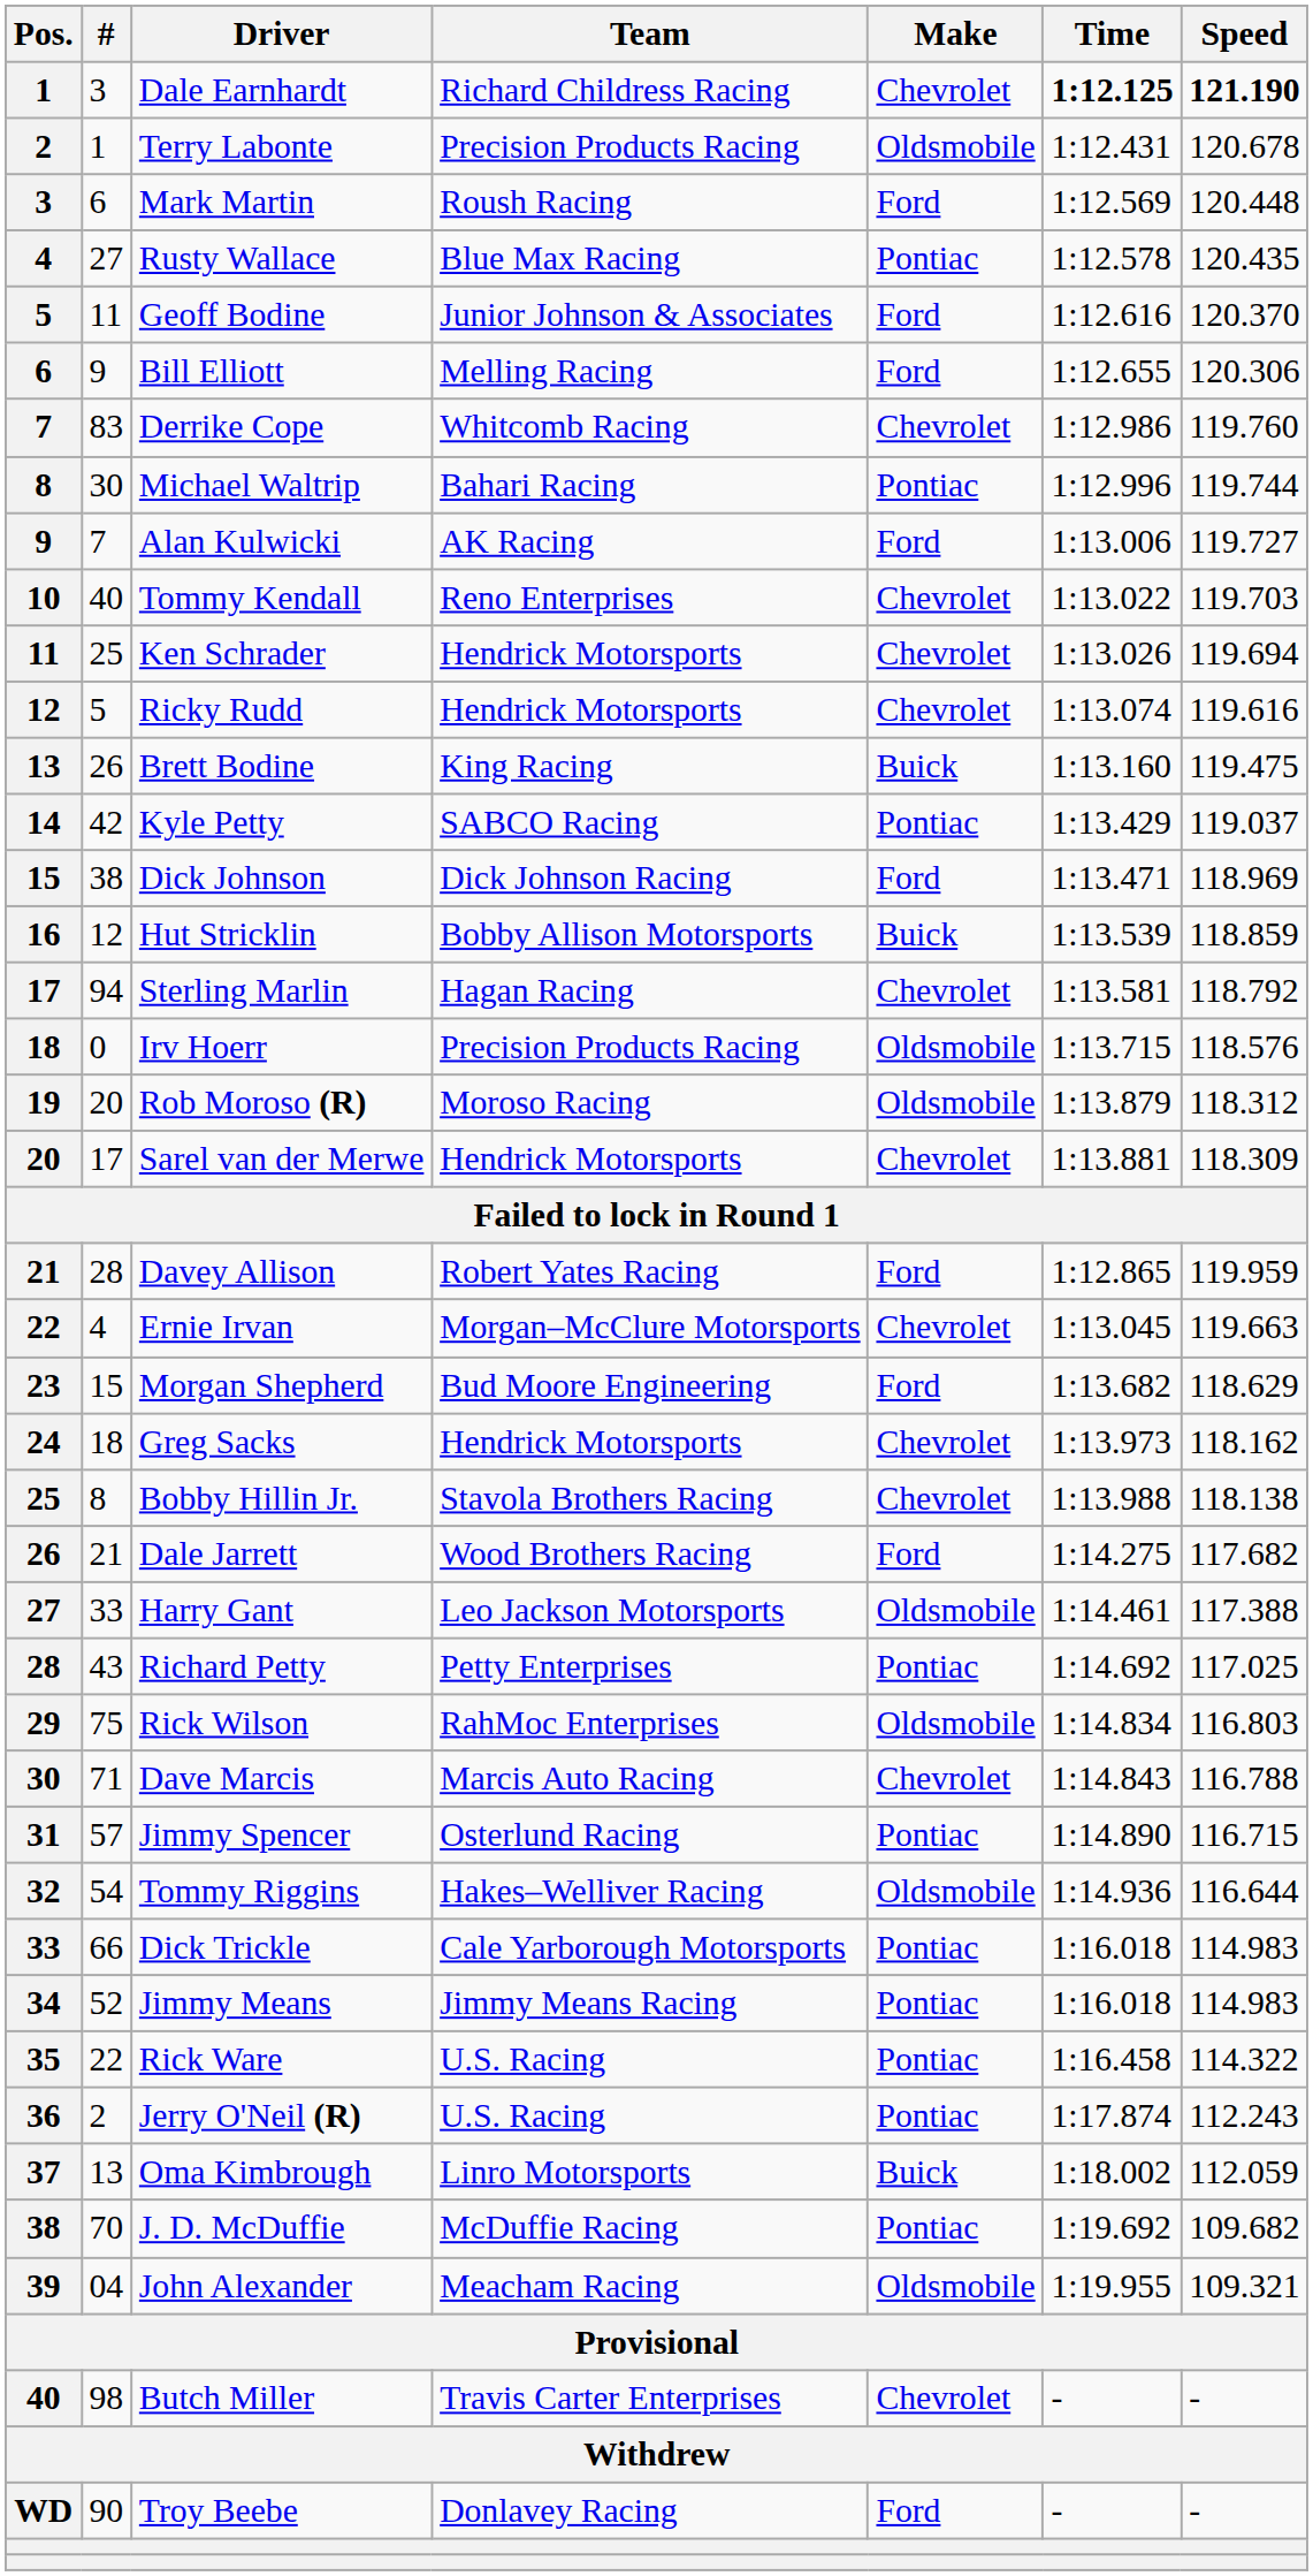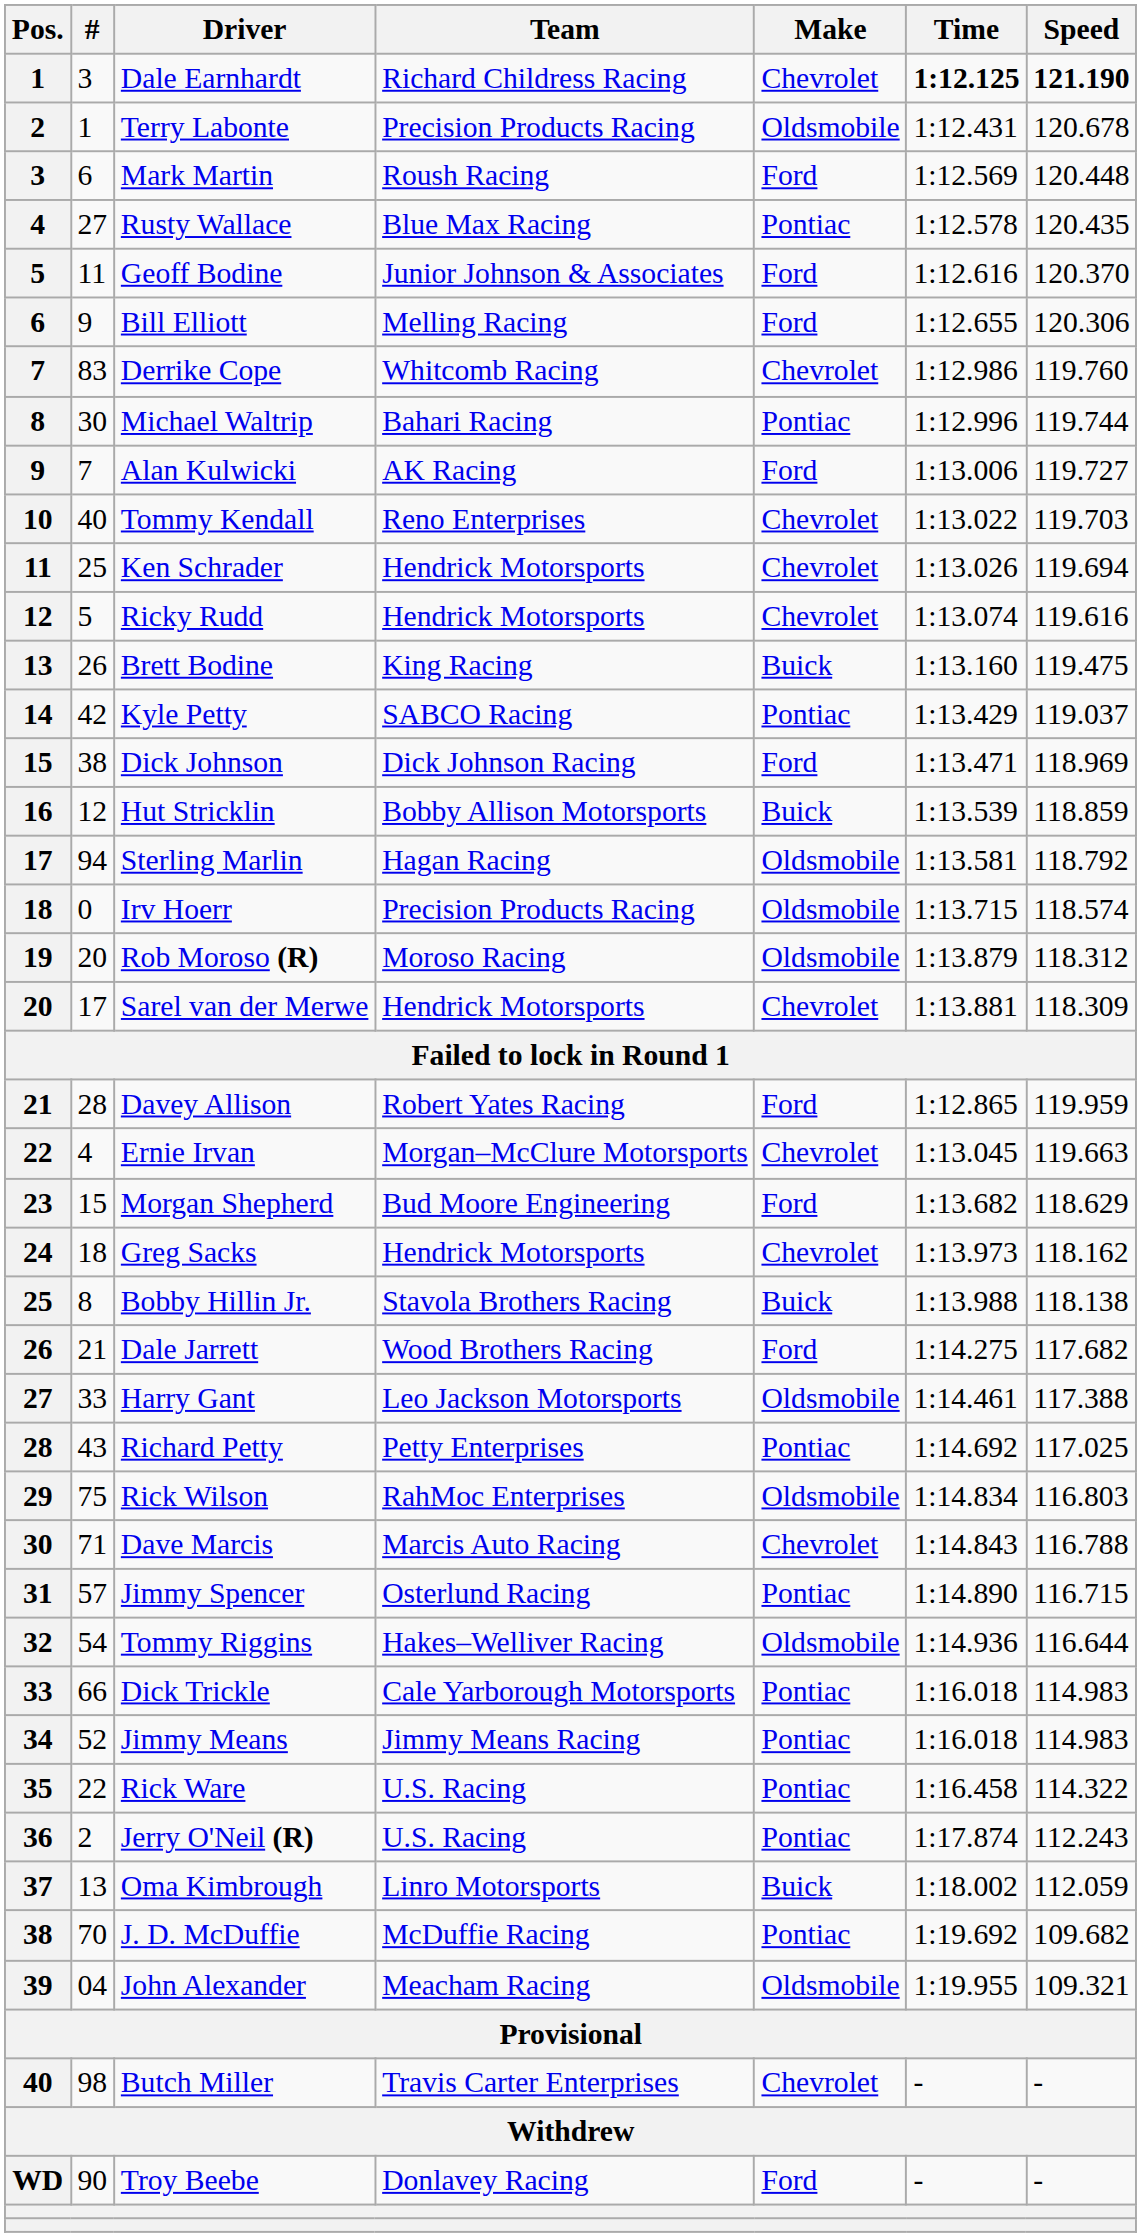 <table class="wikitable" style="font-size:95%">
 <tr>
 <th>Pos.</th>
 <th>#</th>
 <th>Driver</th>
 <th>Team</th>
 <th>Make</th>
 <th>Time</th>
 <th>Speed</th>
 </tr>
 <tr>
 <th>1</th>
 <td>3</td>
 <td><a href='#'>Dale Earnhardt</a></td>
 <td><a href='#'>Richard Childress Racing</a></td>
 <td><a href='#'>Chevrolet</a></td>
 <td><strong>1:12.125</strong></td>
 <td><strong>121.190</strong></td>
 </tr>
 <tr>
 <th>2</th>
 <td>1</td>
 <td><a href='#'>Terry Labonte</a></td>
 <td><a href='#'>Precision Products Racing</a></td>
 <td><a href='#'>Oldsmobile</a></td>
 <td>1:12.431</td>
 <td>120.678</td>
 </tr>
 <tr>
 <th>3</th>
 <td>6</td>
 <td><a href='#'>Mark Martin</a></td>
 <td><a href='#'>Roush Racing</a></td>
 <td><a href='#'>Ford</a></td>
 <td>1:12.569</td>
 <td>120.448</td>
 </tr>
 <tr>
 <th>4</th>
 <td>27</td>
 <td><a href='#'>Rusty Wallace</a></td>
 <td><a href='#'>Blue Max Racing</a></td>
 <td><a href='#'>Pontiac</a></td>
 <td>1:12.578</td>
 <td>120.435</td>
 </tr>
 <tr>
 <th>5</th>
 <td>11</td>
 <td><a href='#'>Geoff Bodine</a></td>
 <td><a href='#'>Junior Johnson & Associates</a></td>
 <td><a href='#'>Ford</a></td>
 <td>1:12.616</td>
 <td>120.370</td>
 </tr>
 <tr>
 <th>6</th>
 <td>9</td>
 <td><a href='#'>Bill Elliott</a></td>
 <td><a href='#'>Melling Racing</a></td>
 <td><a href='#'>Ford</a></td>
 <td>1:12.655</td>
 <td>120.306</td>
 </tr>
 <tr>
 <th>7</th>
 <td>83</td>
 <td><a href='#'>Derrike Cope</a></td>
 <td><a href='#'>Whitcomb Racing</a></td>
 <td><a href='#'>Chevrolet</a></td>
 <td>1:12.986</td>
 <td>119.760</td>
 </tr>
 <tr>
 <th>8</th>
 <td>30</td>
 <td><a href='#'>Michael Waltrip</a></td>
 <td><a href='#'>Bahari Racing</a></td>
 <td><a href='#'>Pontiac</a></td>
 <td>1:12.996</td>
 <td>119.744</td>
 </tr>
 <tr>
 <th>9</th>
 <td>7</td>
 <td><a href='#'>Alan Kulwicki</a></td>
 <td><a href='#'>AK Racing</a></td>
 <td><a href='#'>Ford</a></td>
 <td>1:13.006</td>
 <td>119.727</td>
 </tr>
 <tr>
 <th>10</th>
 <td>40</td>
 <td><a href='#'>Tommy Kendall</a></td>
 <td><a href='#'>Reno Enterprises</a></td>
 <td><a href='#'>Chevrolet</a></td>
 <td>1:13.022</td>
 <td>119.703</td>
 </tr>
 <tr>
 <th>11</th>
 <td>25</td>
 <td><a href='#'>Ken Schrader</a></td>
 <td><a href='#'>Hendrick Motorsports</a></td>
 <td><a href='#'>Chevrolet</a></td>
 <td>1:13.026</td>
 <td>119.694</td>
 </tr>
 <tr>
 <th>12</th>
 <td>5</td>
 <td><a href='#'>Ricky Rudd</a></td>
 <td><a href='#'>Hendrick Motorsports</a></td>
 <td><a href='#'>Chevrolet</a></td>
 <td>1:13.074</td>
 <td>119.616</td>
 </tr>
 <tr>
 <th>13</th>
 <td>26</td>
 <td><a href='#'>Brett Bodine</a></td>
 <td><a href='#'>King Racing</a></td>
 <td><a href='#'>Buick</a></td>
 <td>1:13.160</td>
 <td>119.475</td>
 </tr>
 <tr>
 <th>14</th>
 <td>42</td>
 <td><a href='#'>Kyle Petty</a></td>
 <td><a href='#'>SABCO Racing</a></td>
 <td><a href='#'>Pontiac</a></td>
 <td>1:13.429</td>
 <td>119.037</td>
 </tr>
 <tr>
 <th>15</th>
 <td>38</td>
 <td><a href='#'>Dick Johnson</a></td>
 <td><a href='#'>Dick Johnson Racing</a></td>
 <td><a href='#'>Ford</a></td>
 <td>1:13.471</td>
 <td>118.969</td>
 </tr>
 <tr>
 <th>16</th>
 <td>12</td>
 <td><a href='#'>Hut Stricklin</a></td>
 <td><a href='#'>Bobby Allison Motorsports</a></td>
 <td><a href='#'>Buick</a></td>
 <td>1:13.539</td>
 <td>118.859</td>
 </tr>
 <tr>
 <th>17</th>
 <td>94</td>
 <td><a href='#'>Sterling Marlin</a></td>
 <td><a href='#'>Hagan Racing</a></td>
-<td><a href='#'>Chevrolet</a></td>
+<td><a href='#'>Oldsmobile</a></td>
 <td>1:13.581</td>
 <td>118.792</td>
 </tr>
 <tr>
 <th>18</th>
 <td>0</td>
 <td><a href='#'>Irv Hoerr</a></td>
 <td><a href='#'>Precision Products Racing</a></td>
 <td><a href='#'>Oldsmobile</a></td>
 <td>1:13.715</td>
-<td>118.576</td>
+<td>118.574</td>
 </tr>
 <tr>
 <th>19</th>
 <td>20</td>
 <td><a href='#'>Rob Moroso</a> <strong>(R)</strong></td>
 <td><a href='#'>Moroso Racing</a></td>
 <td><a href='#'>Oldsmobile</a></td>
 <td>1:13.879</td>
 <td>118.312</td>
 </tr>
 <tr>
 <th>20</th>
 <td>17</td>
 <td><a href='#'>Sarel van der Merwe</a></td>
 <td><a href='#'>Hendrick Motorsports</a></td>
 <td><a href='#'>Chevrolet</a></td>
 <td>1:13.881</td>
 <td>118.309</td>
 </tr>
 <tr>
 <th colspan="7">Failed to lock in Round 1</th>
 </tr>
 <tr>
 <th>21</th>
 <td>28</td>
 <td><a href='#'>Davey Allison</a></td>
 <td><a href='#'>Robert Yates Racing</a></td>
 <td><a href='#'>Ford</a></td>
 <td>1:12.865</td>
 <td>119.959</td>
 </tr>
 <tr>
 <th>22</th>
 <td>4</td>
 <td><a href='#'>Ernie Irvan</a></td>
 <td><a href='#'>Morgan–McClure Motorsports</a></td>
 <td><a href='#'>Chevrolet</a></td>
 <td>1:13.045</td>
 <td>119.663</td>
 </tr>
 <tr>
 <th>23</th>
 <td>15</td>
 <td><a href='#'>Morgan Shepherd</a></td>
 <td><a href='#'>Bud Moore Engineering</a></td>
 <td><a href='#'>Ford</a></td>
 <td>1:13.682</td>
 <td>118.629</td>
 </tr>
 <tr>
 <th>24</th>
 <td>18</td>
 <td><a href='#'>Greg Sacks</a></td>
 <td><a href='#'>Hendrick Motorsports</a></td>
 <td><a href='#'>Chevrolet</a></td>
 <td>1:13.973</td>
 <td>118.162</td>
 </tr>
 <tr>
 <th>25</th>
 <td>8</td>
 <td><a href='#'>Bobby Hillin Jr.</a></td>
 <td><a href='#'>Stavola Brothers Racing</a></td>
-<td><a href='#'>Chevrolet</a></td>
+<td><a href='#'>Buick</a></td>
 <td>1:13.988</td>
 <td>118.138</td>
 </tr>
 <tr>
 <th>26</th>
 <td>21</td>
 <td><a href='#'>Dale Jarrett</a></td>
 <td><a href='#'>Wood Brothers Racing</a></td>
 <td><a href='#'>Ford</a></td>
 <td>1:14.275</td>
 <td>117.682</td>
 </tr>
 <tr>
 <th>27</th>
 <td>33</td>
 <td><a href='#'>Harry Gant</a></td>
 <td><a href='#'>Leo Jackson Motorsports</a></td>
 <td><a href='#'>Oldsmobile</a></td>
 <td>1:14.461</td>
 <td>117.388</td>
 </tr>
 <tr>
 <th>28</th>
 <td>43</td>
 <td><a href='#'>Richard Petty</a></td>
 <td><a href='#'>Petty Enterprises</a></td>
 <td><a href='#'>Pontiac</a></td>
 <td>1:14.692</td>
 <td>117.025</td>
 </tr>
 <tr>
 <th>29</th>
 <td>75</td>
 <td><a href='#'>Rick Wilson</a></td>
 <td><a href='#'>RahMoc Enterprises</a></td>
 <td><a href='#'>Oldsmobile</a></td>
 <td>1:14.834</td>
 <td>116.803</td>
 </tr>
 <tr>
 <th>30</th>
 <td>71</td>
 <td><a href='#'>Dave Marcis</a></td>
 <td><a href='#'>Marcis Auto Racing</a></td>
 <td><a href='#'>Chevrolet</a></td>
 <td>1:14.843</td>
 <td>116.788</td>
 </tr>
 <tr>
 <th>31</th>
 <td>57</td>
 <td><a href='#'>Jimmy Spencer</a></td>
 <td><a href='#'>Osterlund Racing</a></td>
 <td><a href='#'>Pontiac</a></td>
 <td>1:14.890</td>
 <td>116.715</td>
 </tr>
 <tr>
 <th>32</th>
 <td>54</td>
 <td><a href='#'>Tommy Riggins</a></td>
 <td><a href='#'>Hakes–Welliver Racing</a></td>
 <td><a href='#'>Oldsmobile</a></td>
 <td>1:14.936</td>
 <td>116.644</td>
 </tr>
 <tr>
 <th>33</th>
 <td>66</td>
 <td><a href='#'>Dick Trickle</a></td>
 <td><a href='#'>Cale Yarborough Motorsports</a></td>
 <td><a href='#'>Pontiac</a></td>
 <td>1:16.018</td>
 <td>114.983</td>
 </tr>
 <tr>
 <th>34</th>
 <td>52</td>
 <td><a href='#'>Jimmy Means</a></td>
 <td><a href='#'>Jimmy Means Racing</a></td>
 <td><a href='#'>Pontiac</a></td>
 <td>1:16.018</td>
 <td>114.983</td>
 </tr>
 <tr>
 <th>35</th>
 <td>22</td>
 <td><a href='#'>Rick Ware</a></td>
 <td><a href='#'>U.S. Racing</a></td>
 <td><a href='#'>Pontiac</a></td>
 <td>1:16.458</td>
 <td>114.322</td>
 </tr>
 <tr>
 <th>36</th>
 <td>2</td>
 <td><a href='#'>Jerry O'Neil</a> <strong>(R)</strong></td>
 <td><a href='#'>U.S. Racing</a></td>
 <td><a href='#'>Pontiac</a></td>
 <td>1:17.874</td>
 <td>112.243</td>
 </tr>
 <tr>
 <th>37</th>
 <td>13</td>
 <td><a href='#'>Oma Kimbrough</a></td>
 <td><a href='#'>Linro Motorsports</a></td>
 <td><a href='#'>Buick</a></td>
 <td>1:18.002</td>
 <td>112.059</td>
 </tr>
 <tr>
 <th>38</th>
 <td>70</td>
 <td><a href='#'>J. D. McDuffie</a></td>
 <td><a href='#'>McDuffie Racing</a></td>
 <td><a href='#'>Pontiac</a></td>
 <td>1:19.692</td>
 <td>109.682</td>
 </tr>
 <tr>
 <th>39</th>
 <td>04</td>
 <td><a href='#'>John Alexander</a></td>
 <td><a href='#'>Meacham Racing</a></td>
 <td><a href='#'>Oldsmobile</a></td>
 <td>1:19.955</td>
 <td>109.321</td>
 </tr>
 <tr>
 <th colspan="7">Provisional</th>
 </tr>
 <tr>
 <th>40</th>
 <td>98</td>
 <td><a href='#'>Butch Miller</a></td>
 <td><a href='#'>Travis Carter Enterprises</a></td>
 <td><a href='#'>Chevrolet</a></td>
 <td>-</td>
 <td>-</td>
 </tr>
 <tr>
 <th colspan="7">Withdrew</th>
 </tr>
 <tr>
 <th>WD</th>
 <td>90</td>
 <td><a href='#'>Troy Beebe</a></td>
 <td><a href='#'>Donlavey Racing</a></td>
 <td><a href='#'>Ford</a></td>
 <td>-</td>
 <td>-</td>
 </tr>
 <tr>
 <th colspan="7"></th>
 </tr>
 <tr>
 <th colspan="7"></th>
 </tr>
 </table>
